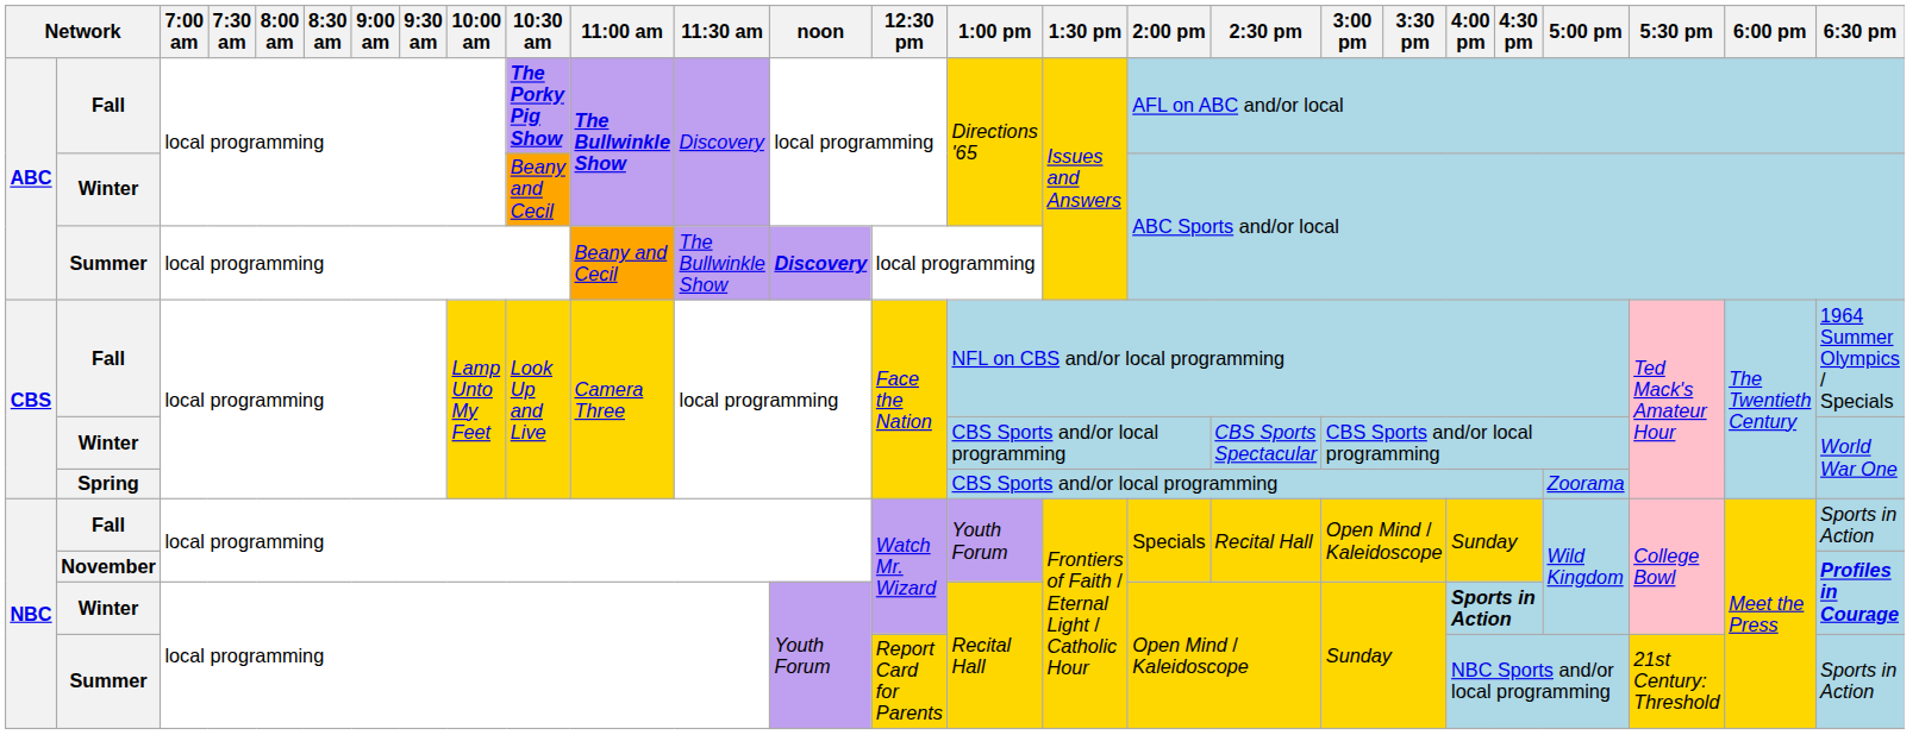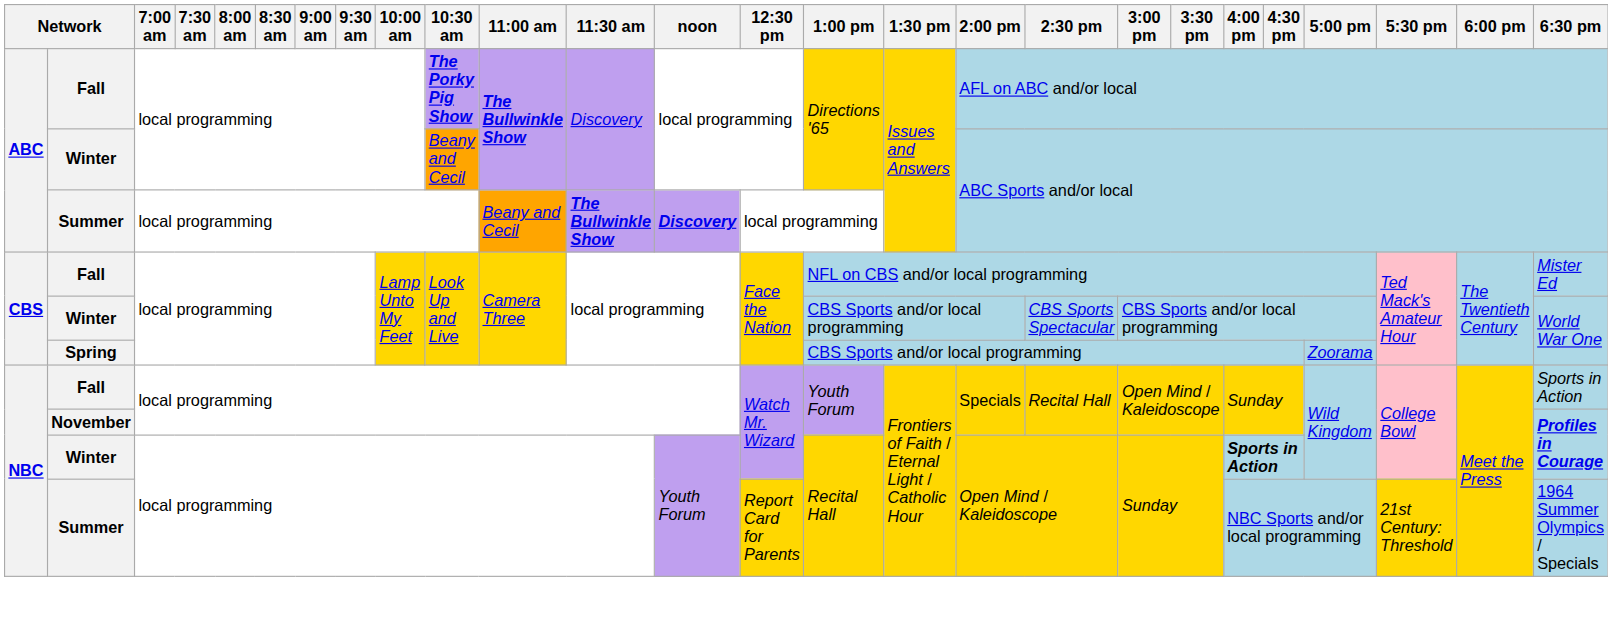 <table class=wikitable style="font-size:90%">
 <tr>
 <th width="1.5%" bgcolor="#C0C0C0" colspan="2">Network</th>
 <th width="13%" bgcolor="#C0C0C0">7:00 am</th>
 <th width="14%" bgcolor="#C0C0C0">7:30 am</th>
 <th width="13%" bgcolor="#C0C0C0">8:00 am</th>
 <th width="14%" bgcolor="#C0C0C0">8:30 am</th>
 <th width="13%" bgcolor="#C0C0C0">9:00 am</th>
 <th width="14%" bgcolor="#C0C0C0">9:30 am</th>
 <th width="13%" bgcolor="#C0C0C0">10:00 am</th>
 <th width="14%" bgcolor="#C0C0C0">10:30 am</th>
 <th width="13%" bgcolor="#C0C0C0">11:00 am</th>
 <th width="14%" bgcolor="#C0C0C0">11:30 am</th>
 <th width="13%" bgcolor="#C0C0C0">noon</th>
 <th width="14%" bgcolor="#C0C0C0">12:30 pm</th>
 <th width="13%" bgcolor="#C0C0C0">1:00 pm</th>
 <th width="14%" bgcolor="#C0C0C0">1:30 pm</th>
 <th width="13%" bgcolor="#C0C0C0">2:00 pm</th>
 <th width="14%" bgcolor="#C0C0C0">2:30 pm</th>
 <th width="13%" bgcolor="#C0C0C0">3:00 pm</th>
 <th width="14%" bgcolor="#C0C0C0">3:30 pm</th>
 <th width="13%" bgcolor="#C0C0C0">4:00 pm</th>
 <th width="14%" bgcolor="#C0C0C0">4:30 pm</th>
 <th width="13%" bgcolor="#C0C0C0">5:00 pm</th>
 <th width="14%" bgcolor="#C0C0C0">5:30 pm</th>
 <th width="13%" bgcolor="#C0C0C0">6:00 pm</th>
 <th width="14%" bgcolor="#C0C0C0">6:30 pm</th>
 </tr>
 <tr>
 <th bgcolor="#C0C0C0" rowspan=3><a href='#'>ABC</a></th>
 <th bgcolor=#C0C0C0>Fall</th>
 <td bgcolor="white" colspan="7"rowspan=2>local programming</td>
 <td bgcolor="bf9fef"><strong><em><a href='#'>The Porky Pig Show</a></em></strong></td>
 <td bgcolor="bf9fef" rowspan=2><strong><em><a href='#'>The Bullwinkle Show</a></em></strong> </td>
 <td bgcolor="bf9fef" rowspan=2><em><a href='#'>Discovery</a></em></td>
 <td bgcolor="white" colspan="2" rowspan=2>local programming</td>
 <td bgcolor="gold" rowspan=2><em>Directions '65</em></td>
 <td bgcolor="gold" rowspan=3><em><a href='#'>Issues and Answers</a></em></td>
 <td bgcolor="lightblue" colspan=10><a href='#'>AFL on ABC</a> and/or local</td>
 </tr>
 <tr>
 <th bgcolor=#C0C0C0>Winter</th>
 <td bgcolor="orange"><em><a href='#'>Beany and Cecil</a></em> </td>
 <td bgcolor="lightblue" colspan=10 rowspan=2><a href='#'>ABC Sports</a> and/or local</td>
 </tr>
 <tr>
 <th bgcolor=#C0C0C0>Summer</th>
 <td bgcolor="white" colspan="8">local programming</td>
 <td bgcolor="orange"><em><a href='#'>Beany and Cecil</a></em> </td>
-<td bgcolor="bf9fef"><em><a href='#'>The Bullwinkle Show</a></em> </td>
+<td bgcolor="bf9fef"><strong><em><a href='#'>The Bullwinkle Show</a></em> </strong></td>
 <td bgcolor="bf9fef"><strong><em><a href='#'>Discovery</a></em></strong></td>
 <td bgcolor="white" colspan="2">local programming</td>
 </tr>
 <tr>
 <th bgcolor="#C0C0C0" rowspan=3><a href='#'>CBS</a></th>
 <th bgcolor=#C0C0C0>Fall</th>
 <td bgcolor="white" colspan="6" rowspan=3>local programming</td>
 <td bgcolor=gold rowspan=3><em><a href='#'>Lamp Unto My Feet</a></em></td>
 <td bgcolor="gold" rowspan=3><em><a href='#'>Look Up and Live</a></em></td>
 <td bgcolor="gold" rowspan=3><em><a href='#'>Camera Three</a></em></td>
 <td bgcolor="white"colspan=2 rowspan=3>local programming</td>
 <td bgcolor="gold" rowspan=3><em><a href='#'>Face the Nation</a></em></td>
 <td bgcolor="lightblue" colspan=9><a href='#'>NFL on CBS</a> and/or local programming</td>
 <td bgcolor="pink" rowspan=3><em><a href='#'>Ted Mack's Amateur Hour</a></em></td>
 <td bgcolor="lightblue" rowspan=3><em><a href='#'>The Twentieth Century</a></em></td>
-<td bgcolor="lightblue"><a href='#'>1964 Summer Olympics</a> / Specials</td>
+<td bgcolor="lightblue"><em><a href='#'>Mister Ed</a></em></td>
 </tr>
 <tr>
 <th bgcolor=#C0C0C0>Winter</th>
 <td bgcolor="lightblue" colspan=3><a href='#'>CBS Sports</a> and/or local programming</td>
 <td bgcolor="lightblue"><em><a href='#'>CBS Sports Spectacular</a></em></td>
 <td bgcolor="lightblue" colspan=5><a href='#'>CBS Sports</a> and/or local programming</td>
 <td bgcolor="lightblue" rowspan=2><em><a href='#'>World War One</a></em></td>
 </tr>
 <tr>
 <th bgcolor=#C0C0C0>Spring</th>
 <td bgcolor="lightblue" colspan=8><a href='#'>CBS Sports</a> and/or local programming</td>
 <td bgcolor="lightblue"><em><a href='#'>Zoorama</a></em></td>
 </tr>
 <tr>
 <th bgcolor="#C0C0C0" rowspan=4><a href='#'>NBC</a></th>
 <th bgcolor=#C0C0C0>Fall</th>
 <td bgcolor="white" colspan="11" rowspan=2>local programming</td>
 <td bgcolor="bf9fef" rowspan=3><em><a href='#'>Watch Mr. Wizard</a></em></td>
 <td bgcolor="bf9fef" rowspan=2><em>Youth Forum</em></td>
 <td bgcolor="gold" rowspan=4><em>Frontiers of Faith</em> / <em>Eternal Light</em> / <em>Catholic Hour</em></td>
 <td bgcolor="gold" rowspan=2>Specials</td>
 <td bgcolor="gold" rowspan=2><em>Recital Hall</em></td>
 <td bgcolor="gold" colspan="2" rowspan=2><em>Open Mind</em> / <em>Kaleidoscope</em></td>
 <td bgcolor="gold" colspan="2" rowspan=2><em>Sunday</em></td>
 <td bgcolor="lightblue" rowspan=3><em><a href='#'>Wild Kingdom</a></em></td>
 <td bgcolor="pink" rowspan=3><em><a href='#'>College Bowl</a></em></td>
 <td bgcolor="gold" rowspan=4><em><a href='#'>Meet the Press</a></em></td>
 <td bgcolor="lightblue"><em>Sports in Action</em></td>
 </tr>
 <tr>
 <th bgcolor=#C0C0C0>November</th>
 <td bgcolor="lightblue" colspan="2" rowspan=2><strong><em><a href='#'>Profiles in Courage</a></em></strong></td>
 </tr>
 <tr>
 <th bgcolor=#C0C0C0>Winter</th>
 <td bgcolor="white" colspan="10" rowspan=2>local programming</td>
 <td bgcolor="bf9fef" rowspan=2><em>Youth Forum</em></td>
 <td bgcolor="gold" rowspan=2><em>Recital Hall</em></td>
 <td bgcolor="gold" colspan="2" rowspan=2><em>Open Mind</em> / <em>Kaleidoscope</em></td>
 <td bgcolor="gold" colspan="2" rowspan=2><em>Sunday</em></td>
 <td bgcolor="lightblue" colspan=2><strong><em>Sports in Action</em></strong></td>
 </tr>
 <tr>
 <th bgcolor=#C0C0C0>Summer</th>
 <td bgcolor="gold"><em>Report Card for Parents</em></td>
 <td bgcolor="lightblue" colspan=3><a href='#'>NBC Sports</a> and/or local programming</td>
 <td bgcolor="gold"><em>21st Century: Threshold</em></td>
-<td bgcolor="lightblue"><em>Sports in Action</em></td>
+<td bgcolor="lightblue"><a href='#'>1964 Summer Olympics</a> / Specials</td>
 </tr>
 </table>
